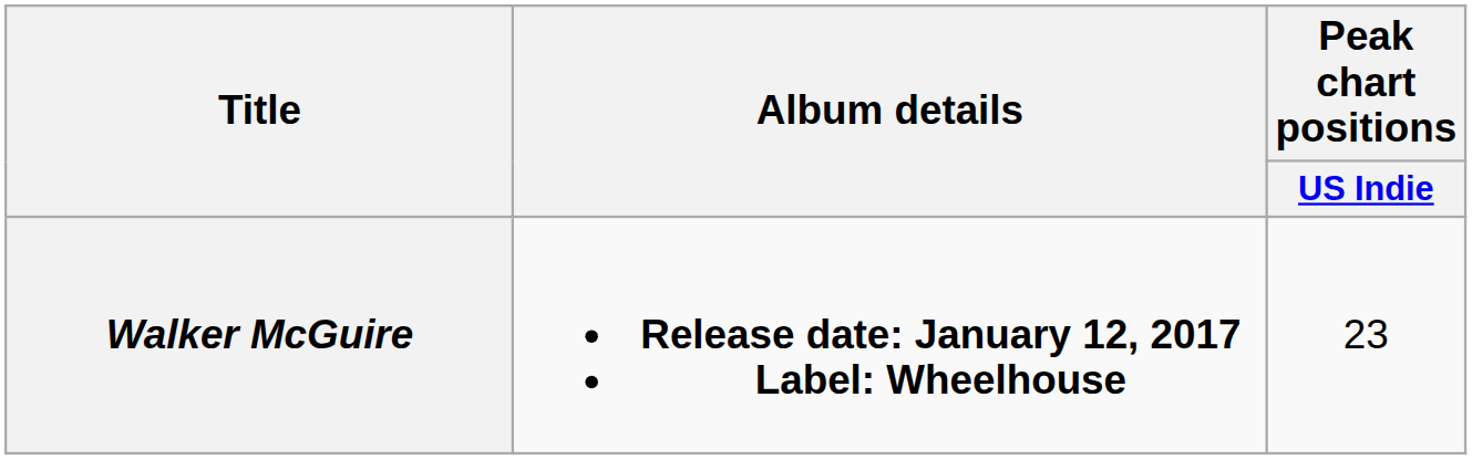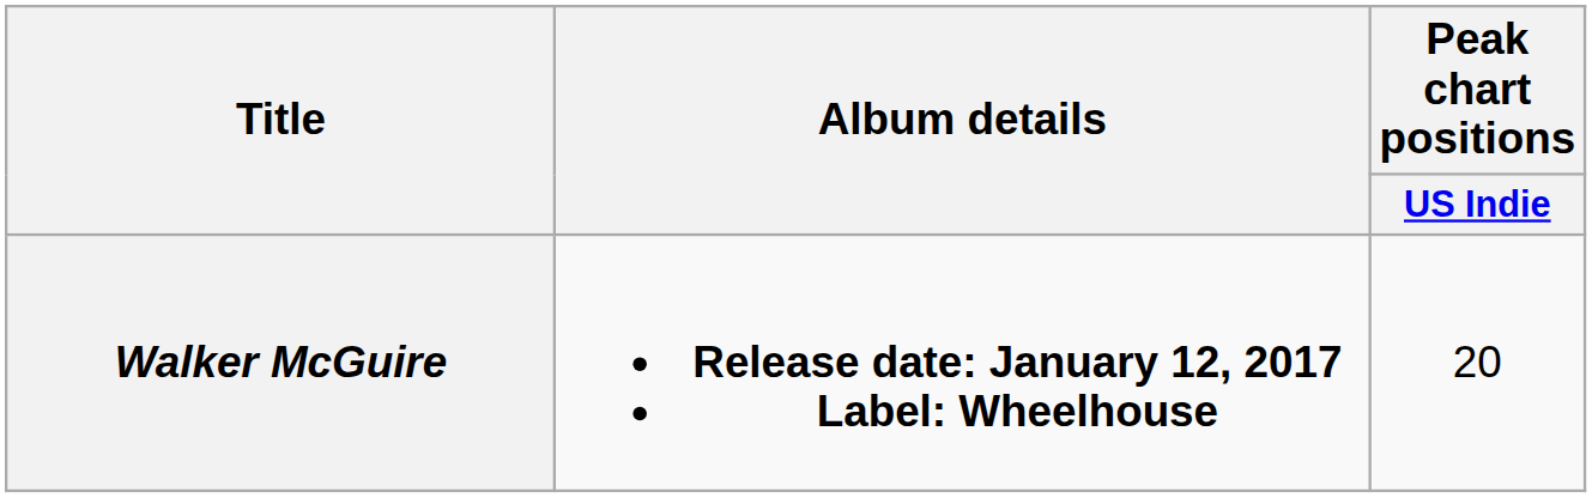 <table class="wikitable plainrowheaders" style="text-align:center;">
 <tr>
 <th rowspan="2" style="width:12em;">Title</th>
 <th rowspan="2" style="width:18em;">Album details</th>
 <th colspan="2">Peak chart<br>positions</th>
 </tr>
 <tr style="font-size:smaller;">
 <th style="width:45px;"><a href='#'>US Indie</a></th>
 </tr>
 <tr>
 <th scope="row"><em>Walker McGuire</em></th>
 <td><strong><br><ul><li>Release date: January 12, 2017</li><li>Label: Wheelhouse</li></ul></strong></td>
-<td>23</td>
+<td>20</td>
 </tr>
 </table>
